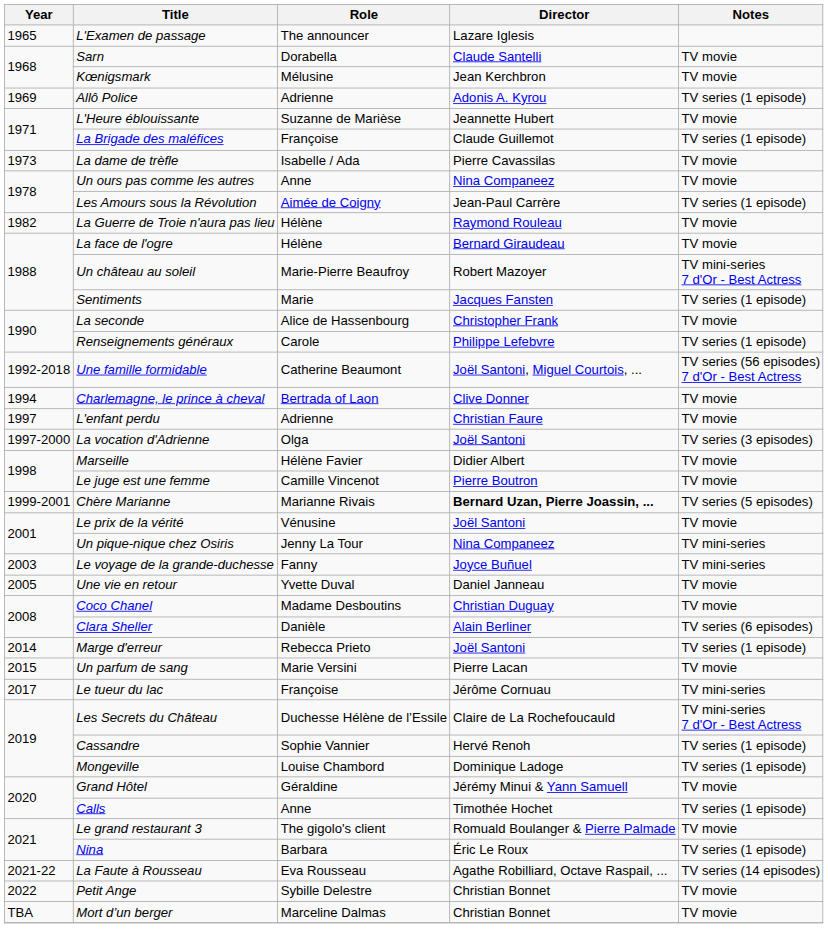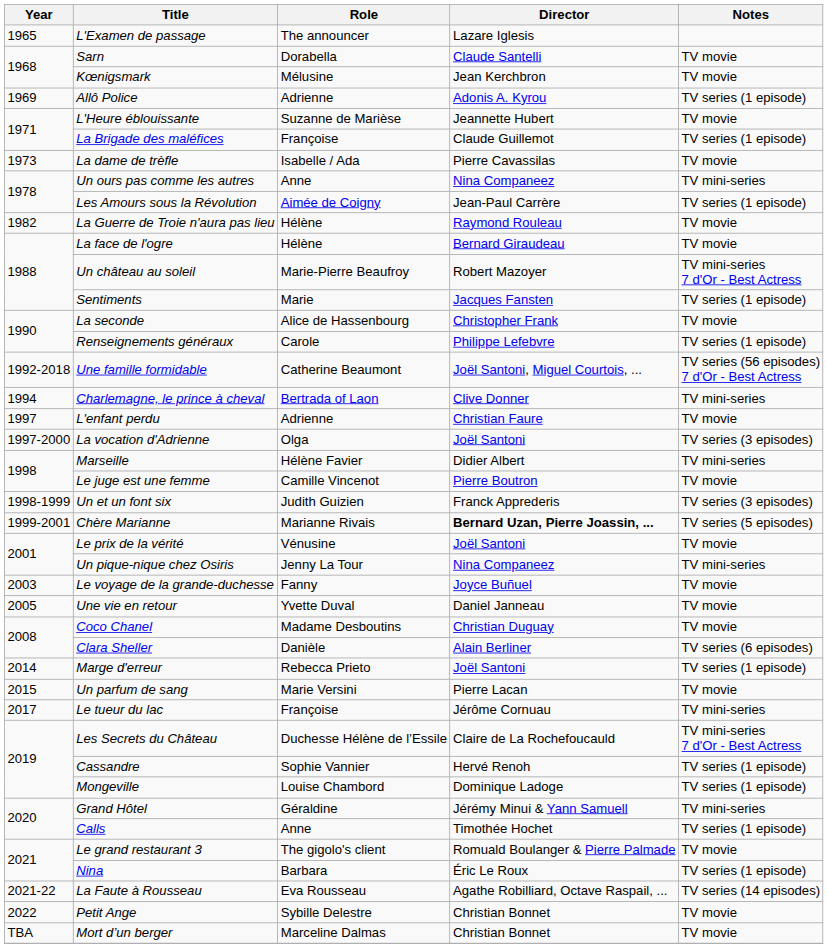 <table class="wikitable sortable">
 <tr>
 <th>Year</th>
 <th>Title</th>
 <th>Role</th>
 <th>Director</th>
 <th class="unsortable">Notes</th>
 </tr>
 <tr>
 <td>1965</td>
 <td><em>L'Examen de passage</em></td>
 <td>The announcer</td>
 <td>Lazare Iglesis</td>
 <td></td>
 </tr>
 <tr>
 <td rowspan=2>1968</td>
 <td><em>Sarn</em></td>
 <td>Dorabella</td>
 <td><a href='#'>Claude Santelli</a></td>
 <td>TV movie</td>
 </tr>
 <tr>
 <td><em>Kœnigsmark</em></td>
 <td>Mélusine</td>
 <td>Jean Kerchbron</td>
 <td>TV movie</td>
 </tr>
 <tr>
 <td>1969</td>
 <td><em>Allô Police</em></td>
 <td>Adrienne</td>
 <td><a href='#'>Adonis A. Kyrou</a></td>
 <td>TV series (1 episode)</td>
 </tr>
 <tr>
 <td rowspan=2>1971</td>
 <td><em>L'Heure éblouissante</em></td>
 <td>Suzanne de Marièse</td>
 <td>Jeannette Hubert</td>
 <td>TV movie</td>
 </tr>
 <tr>
 <td><em><a href='#'>La Brigade des maléfices</a></em></td>
 <td>Françoise</td>
 <td>Claude Guillemot</td>
 <td>TV series (1 episode)</td>
 </tr>
 <tr>
 <td>1973</td>
 <td><em>La dame de trèfle</em></td>
 <td>Isabelle / Ada</td>
 <td>Pierre Cavassilas</td>
 <td>TV movie</td>
 </tr>
 <tr>
 <td rowspan=2>1978</td>
 <td><em>Un ours pas comme les autres</em></td>
 <td>Anne</td>
 <td><a href='#'>Nina Companeez</a></td>
-<td>TV movie</td>
+<td>TV mini-series</td>
 </tr>
 <tr>
 <td><em>Les Amours sous la Révolution</em></td>
 <td><a href='#'>Aimée de Coigny</a></td>
 <td>Jean-Paul Carrère</td>
 <td>TV series (1 episode)</td>
 </tr>
 <tr>
 <td>1982</td>
 <td><em>La Guerre de Troie n'aura pas lieu</em></td>
 <td>Hélène</td>
 <td><a href='#'>Raymond Rouleau</a></td>
 <td>TV movie</td>
 </tr>
 <tr>
 <td rowspan=3>1988</td>
 <td><em>La face de l'ogre</em></td>
 <td>Hélène</td>
 <td><a href='#'>Bernard Giraudeau</a></td>
 <td>TV movie</td>
 </tr>
 <tr>
 <td><em>Un château au soleil</em></td>
 <td>Marie-Pierre Beaufroy</td>
 <td>Robert Mazoyer</td>
 <td>TV mini-series<br><a href='#'>7 d'Or - Best Actress</a></td>
 </tr>
 <tr>
 <td><em>Sentiments</em></td>
 <td>Marie</td>
 <td><a href='#'>Jacques Fansten</a></td>
 <td>TV series (1 episode)</td>
 </tr>
 <tr>
 <td rowspan=2>1990</td>
 <td><em>La seconde</em></td>
 <td>Alice de Hassenbourg</td>
 <td><a href='#'>Christopher Frank</a></td>
 <td>TV movie</td>
 </tr>
 <tr>
 <td><em>Renseignements généraux</em></td>
 <td>Carole</td>
 <td><a href='#'>Philippe Lefebvre</a></td>
 <td>TV series (1 episode)</td>
 </tr>
 <tr>
 <td>1992-2018</td>
 <td><em><a href='#'>Une famille formidable</a></em></td>
 <td>Catherine Beaumont</td>
 <td><a href='#'>Joël Santoni</a>, <a href='#'>Miguel Courtois</a>, ...</td>
 <td>TV series (56 episodes)<br><a href='#'>7 d'Or - Best Actress</a></td>
 </tr>
 <tr>
 <td>1994</td>
 <td><em><a href='#'>Charlemagne, le prince à cheval</a></em></td>
 <td><a href='#'>Bertrada of Laon</a></td>
 <td><a href='#'>Clive Donner</a></td>
-<td>TV movie</td>
+<td>TV mini-series</td>
 </tr>
 <tr>
 <td>1997</td>
 <td><em>L'enfant perdu</em></td>
 <td>Adrienne</td>
 <td><a href='#'>Christian Faure</a></td>
 <td>TV movie</td>
 </tr>
 <tr>
 <td>1997-2000</td>
 <td><em>La vocation d'Adrienne</em></td>
 <td>Olga</td>
 <td><a href='#'>Joël Santoni</a></td>
 <td>TV series (3 episodes)</td>
 </tr>
 <tr>
 <td rowspan=2>1998</td>
 <td><em>Marseille</em></td>
 <td>Hélène Favier</td>
 <td>Didier Albert</td>
-<td>TV movie</td>
+<td>TV mini-series</td>
 </tr>
 <tr>
 <td><em>Le juge est une femme</em></td>
 <td>Camille Vincenot</td>
 <td><a href='#'>Pierre Boutron</a></td>
 <td>TV movie</td>
+</tr>
+<tr>
+<td>1998-1999</td>
+<td><em>Un et un font six</em></td>
+<td>Judith Guizien</td>
+<td>Franck Apprederis</td>
+<td>TV series (3 episodes)</td>
 </tr>
 <tr>
 <td>1999-2001</td>
 <td><em>Chère Marianne</em></td>
 <td>Marianne Rivais</td>
 <td><strong>Bernard Uzan, Pierre Joassin, ...</strong></td>
 <td>TV series (5 episodes)</td>
 </tr>
 <tr>
 <td rowspan=2>2001</td>
 <td><em>Le prix de la vérité</em></td>
 <td>Vénusine</td>
 <td><a href='#'>Joël Santoni</a></td>
 <td>TV movie</td>
 </tr>
 <tr>
 <td><em>Un pique-nique chez Osiris</em></td>
 <td>Jenny La Tour</td>
 <td><a href='#'>Nina Companeez</a></td>
 <td>TV mini-series</td>
 </tr>
 <tr>
 <td>2003</td>
 <td><em>Le voyage de la grande-duchesse</em></td>
 <td>Fanny</td>
 <td><a href='#'>Joyce Buñuel</a></td>
-<td>TV mini-series</td>
+<td>TV movie</td>
 </tr>
 <tr>
 <td>2005</td>
 <td><em>Une vie en retour</em></td>
 <td>Yvette Duval</td>
 <td>Daniel Janneau</td>
 <td>TV movie</td>
 </tr>
 <tr>
 <td rowspan=2>2008</td>
 <td><em><a href='#'>Coco Chanel</a></em></td>
 <td>Madame Desboutins</td>
 <td><a href='#'>Christian Duguay</a></td>
 <td>TV movie</td>
 </tr>
 <tr>
 <td><em><a href='#'>Clara Sheller</a></em></td>
 <td>Danièle</td>
 <td><a href='#'>Alain Berliner</a></td>
 <td>TV series (6 episodes)</td>
 </tr>
 <tr>
 <td>2014</td>
 <td><em>Marge d'erreur</em></td>
 <td>Rebecca Prieto</td>
 <td><a href='#'>Joël Santoni</a></td>
 <td>TV series (1 episode)</td>
 </tr>
 <tr>
 <td>2015</td>
 <td><em>Un parfum de sang</em></td>
 <td>Marie Versini</td>
 <td>Pierre Lacan</td>
 <td>TV movie</td>
 </tr>
 <tr>
 <td>2017</td>
 <td><em>Le tueur du lac</em></td>
 <td>Françoise</td>
 <td>Jérôme Cornuau</td>
 <td>TV mini-series</td>
 </tr>
 <tr>
 <td rowspan=3>2019</td>
 <td><em>Les Secrets du Château</em></td>
 <td>Duchesse Hélène de l’Essile</td>
 <td>Claire de La Rochefoucauld</td>
 <td>TV mini-series<br><a href='#'>7 d'Or - Best Actress</a></td>
 </tr>
 <tr>
 <td><em>Cassandre</em></td>
 <td>Sophie Vannier</td>
 <td>Hervé Renoh</td>
 <td>TV series (1 episode)</td>
 </tr>
 <tr>
 <td><em>Mongeville</em></td>
 <td>Louise Chambord</td>
 <td>Dominique Ladoge</td>
 <td>TV series (1 episode)</td>
 </tr>
 <tr>
 <td rowspan=2>2020</td>
 <td><em>Grand Hôtel</em></td>
 <td>Géraldine</td>
 <td>Jérémy Minui & <a href='#'>Yann Samuell</a></td>
-<td>TV movie</td>
+<td>TV mini-series</td>
 </tr>
 <tr>
 <td><em><a href='#'>Calls</a></em></td>
 <td>Anne</td>
 <td>Timothée Hochet</td>
 <td>TV series (1 episode)</td>
 </tr>
 <tr>
 <td rowspan=2>2021</td>
 <td><em>Le grand restaurant 3</em></td>
 <td>The gigolo's client</td>
 <td>Romuald Boulanger & <a href='#'>Pierre Palmade</a></td>
 <td>TV movie</td>
 </tr>
 <tr>
 <td><em><a href='#'>Nina</a></em></td>
 <td>Barbara</td>
 <td>Éric Le Roux</td>
 <td>TV series (1 episode)</td>
 </tr>
 <tr>
 <td>2021-22</td>
 <td><em>La Faute à Rousseau</em></td>
 <td>Eva Rousseau</td>
 <td>Agathe Robilliard, Octave Raspail, ...</td>
 <td>TV series (14 episodes)</td>
 </tr>
 <tr>
 <td>2022</td>
 <td><em>Petit Ange</em></td>
 <td>Sybille Delestre</td>
 <td>Christian Bonnet</td>
 <td>TV movie</td>
 </tr>
 <tr>
 <td>TBA</td>
 <td><em>Mort d’un berger</em></td>
 <td>Marceline Dalmas</td>
 <td>Christian Bonnet</td>
 <td>TV movie</td>
 </tr>
 <tr>
 </tr>
 </table>
